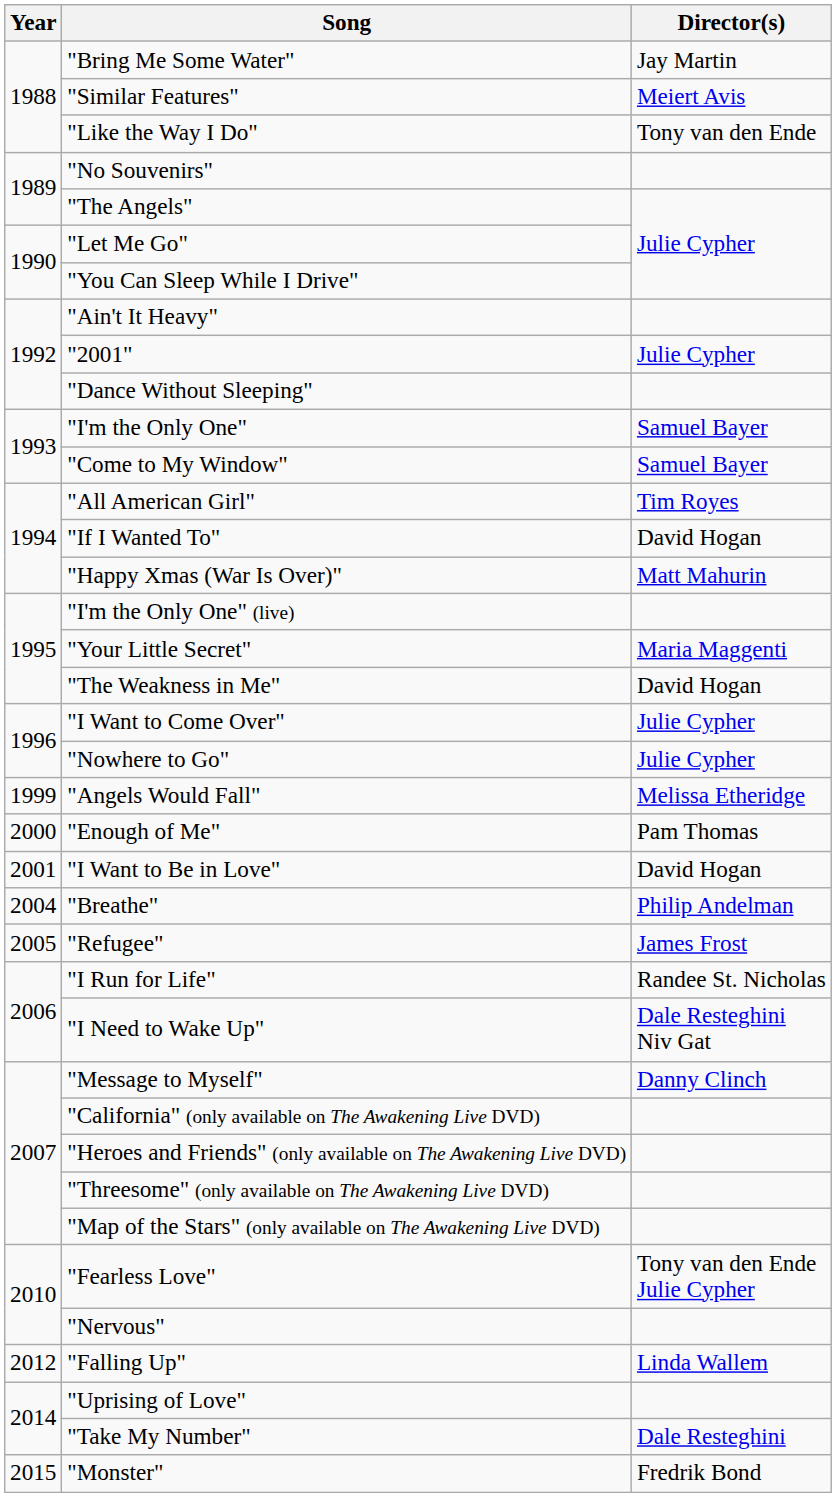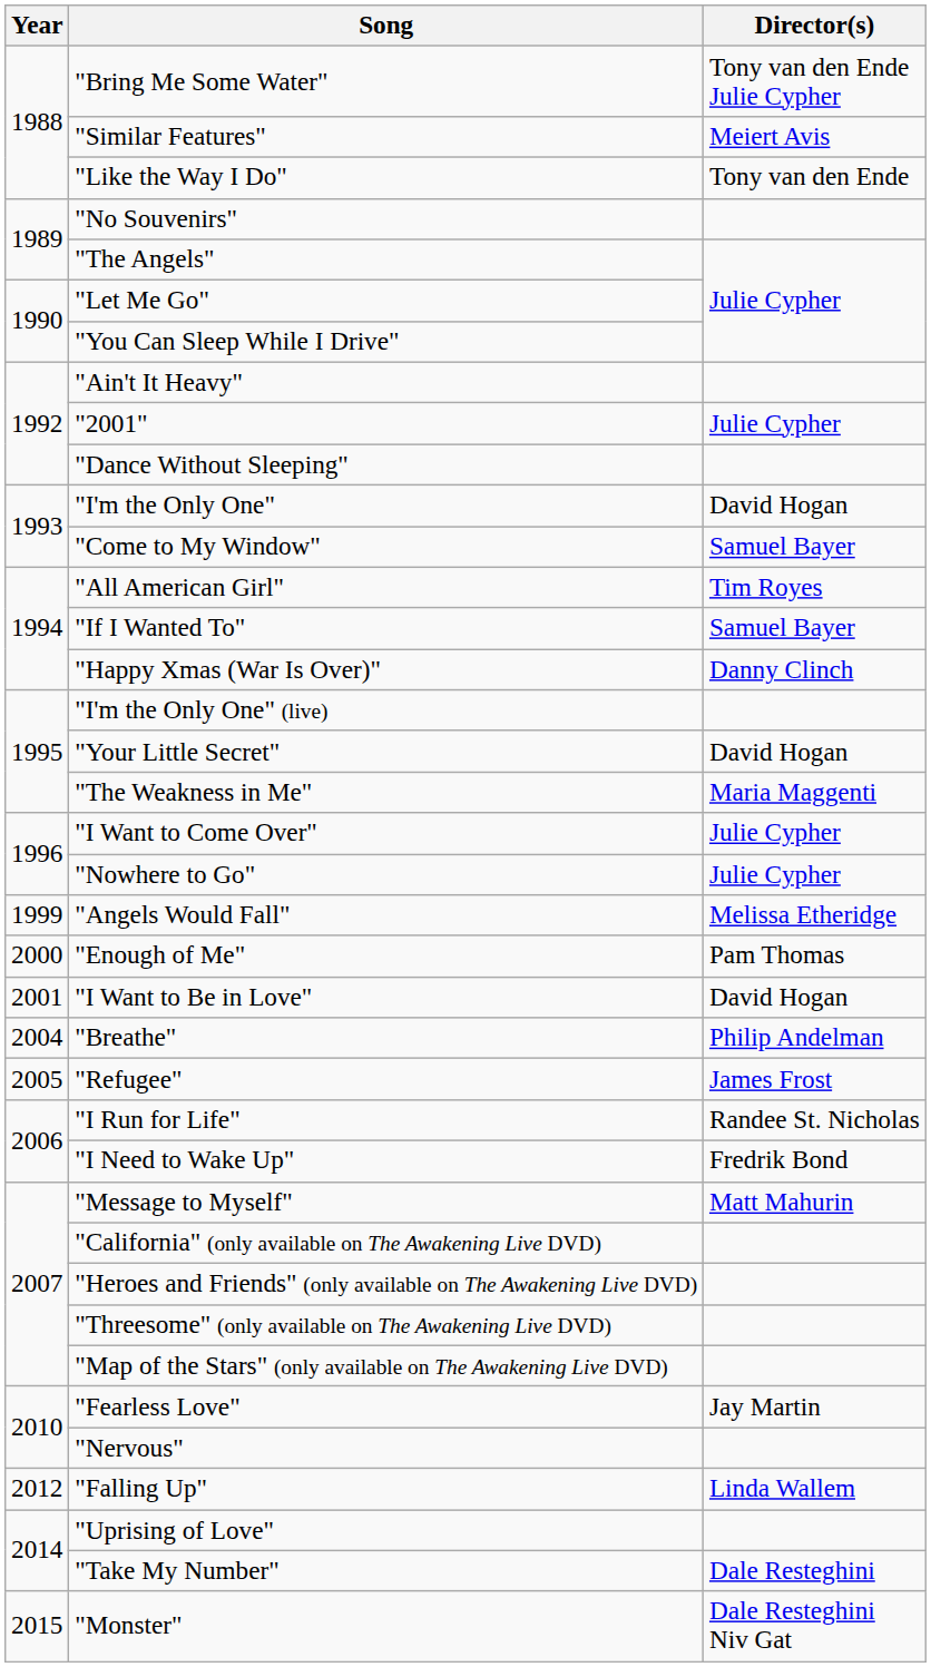 <table class="wikitable">
 <tr>
 <th>Year</th>
 <th>Song</th>
 <th>Director(s)</th>
 </tr>
 <tr>
 <td rowspan="3">1988</td>
 <td>"Bring Me Some Water"</td>
-<td>Jay Martin</td>
+<td>Tony van den Ende<br><a href='#'>Julie Cypher</a></td>
 </tr>
 <tr>
 <td>"Similar Features"</td>
 <td><a href='#'>Meiert Avis</a></td>
 </tr>
 <tr>
 <td>"Like the Way I Do"</td>
 <td>Tony van den Ende</td>
 </tr>
 <tr>
 <td rowspan="2">1989</td>
 <td>"No Souvenirs"</td>
 <td></td>
 </tr>
 <tr>
 <td>"The Angels"</td>
 <td rowspan="3"><a href='#'>Julie Cypher</a></td>
 </tr>
 <tr>
 <td rowspan="2">1990</td>
 <td>"Let Me Go"</td>
 </tr>
 <tr>
 <td>"You Can Sleep While I Drive"</td>
 </tr>
 <tr>
 <td rowspan="3">1992</td>
 <td>"Ain't It Heavy"</td>
 <td></td>
 </tr>
 <tr>
 <td>"2001"</td>
 <td><a href='#'>Julie Cypher</a></td>
 </tr>
 <tr>
 <td>"Dance Without Sleeping"</td>
 <td></td>
 </tr>
 <tr>
 <td rowspan="2">1993</td>
 <td>"I'm the Only One"</td>
-<td><a href='#'>Samuel Bayer</a></td>
+<td>David Hogan</td>
 </tr>
 <tr>
 <td>"Come to My Window"</td>
 <td><a href='#'>Samuel Bayer</a></td>
 </tr>
 <tr>
 <td rowspan="3">1994</td>
 <td>"All American Girl"</td>
 <td><a href='#'>Tim Royes</a></td>
 </tr>
 <tr>
 <td>"If I Wanted To"</td>
-<td>David Hogan</td>
+<td><a href='#'>Samuel Bayer</a></td>
 </tr>
 <tr>
 <td>"Happy Xmas (War Is Over)"</td>
-<td><a href='#'>Matt Mahurin</a></td>
+<td><a href='#'>Danny Clinch</a></td>
 </tr>
 <tr>
 <td rowspan="3">1995</td>
 <td>"I'm the Only One" <small>(live)</small></td>
 <td></td>
 </tr>
 <tr>
 <td>"Your Little Secret"</td>
-<td><a href='#'>Maria Maggenti</a></td>
+<td>David Hogan</td>
 </tr>
 <tr>
 <td>"The Weakness in Me"</td>
-<td>David Hogan</td>
+<td><a href='#'>Maria Maggenti</a></td>
 </tr>
 <tr>
 <td rowspan="2">1996</td>
 <td>"I Want to Come Over"</td>
 <td><a href='#'>Julie Cypher</a></td>
 </tr>
 <tr>
 <td>"Nowhere to Go"</td>
 <td><a href='#'>Julie Cypher</a></td>
 </tr>
 <tr>
 <td>1999</td>
 <td>"Angels Would Fall"</td>
 <td><a href='#'>Melissa Etheridge</a></td>
 </tr>
 <tr>
 <td>2000</td>
 <td>"Enough of Me"</td>
 <td>Pam Thomas</td>
 </tr>
 <tr>
 <td>2001</td>
 <td>"I Want to Be in Love"</td>
 <td>David Hogan</td>
 </tr>
 <tr>
 <td>2004</td>
 <td>"Breathe"</td>
 <td><a href='#'>Philip Andelman</a></td>
 </tr>
 <tr>
 <td>2005</td>
 <td>"Refugee"</td>
 <td><a href='#'>James Frost</a></td>
 </tr>
 <tr>
 <td rowspan="2">2006</td>
 <td>"I Run for Life"</td>
 <td>Randee St. Nicholas</td>
 </tr>
 <tr>
 <td>"I Need to Wake Up"</td>
-<td><a href='#'>Dale Resteghini</a><br>Niv Gat</td>
+<td>Fredrik Bond</td>
 </tr>
 <tr>
 <td rowspan="5">2007</td>
 <td>"Message to Myself"</td>
-<td><a href='#'>Danny Clinch</a></td>
+<td><a href='#'>Matt Mahurin</a></td>
 </tr>
 <tr>
 <td>"California" <small>(only available on <em>The Awakening Live</em> DVD)</small></td>
 <td></td>
 </tr>
 <tr>
 <td>"Heroes and Friends" <small>(only available on <em>The Awakening Live</em> DVD)</small></td>
 <td></td>
 </tr>
 <tr>
 <td>"Threesome" <small>(only available on <em>The Awakening Live</em> DVD)</small></td>
 <td></td>
 </tr>
 <tr>
 <td>"Map of the Stars" <small>(only available on <em>The Awakening Live</em> DVD)</small></td>
 <td></td>
 </tr>
 <tr>
 <td rowspan="2">2010</td>
 <td>"Fearless Love"</td>
-<td>Tony van den Ende<br><a href='#'>Julie Cypher</a></td>
+<td>Jay Martin</td>
 </tr>
 <tr>
 <td>"Nervous"</td>
 <td></td>
 </tr>
 <tr>
 <td>2012</td>
 <td>"Falling Up"</td>
 <td><a href='#'>Linda Wallem</a></td>
 </tr>
 <tr>
 <td rowspan="2">2014</td>
 <td>"Uprising of Love"</td>
 <td></td>
 </tr>
 <tr>
 <td>"Take My Number"</td>
 <td><a href='#'>Dale Resteghini</a></td>
 </tr>
 <tr>
 <td>2015</td>
 <td>"Monster"</td>
-<td>Fredrik Bond</td>
+<td><a href='#'>Dale Resteghini</a><br>Niv Gat</td>
 </tr>
 </table>
